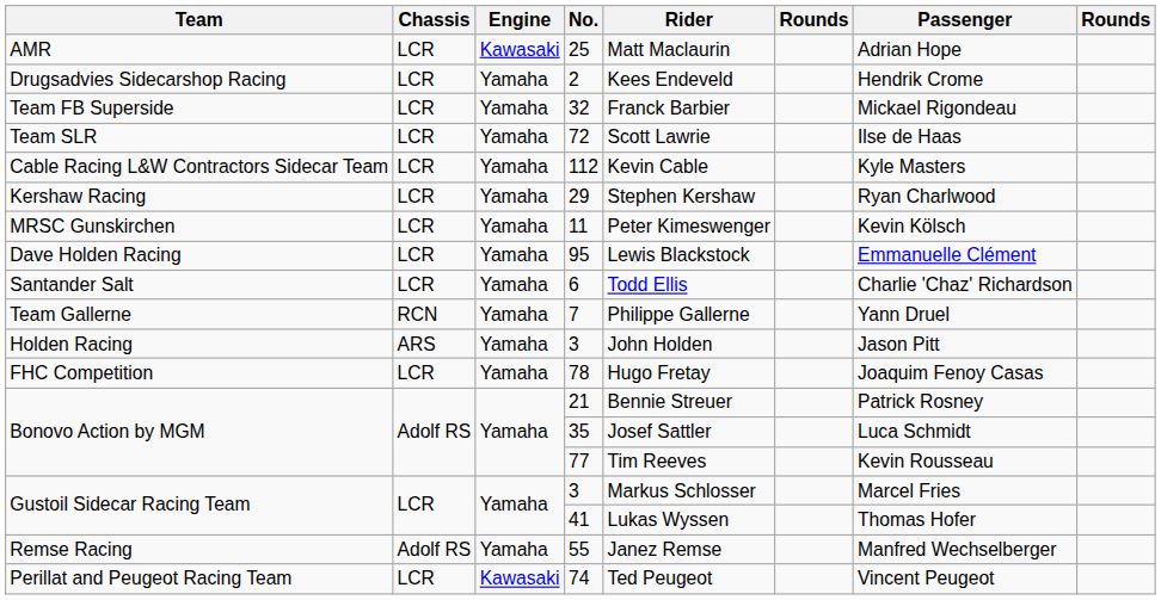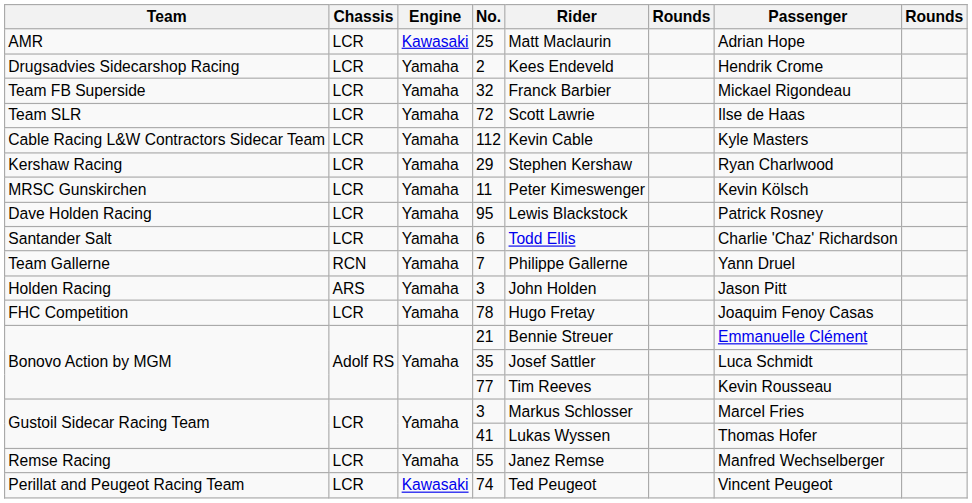 <table class="wikitable" style="font-size: 85%;">
 <tr>
 <th>Team</th>
 <th>Chassis</th>
 <th>Engine</th>
 <th>No.</th>
 <th>Rider</th>
 <th>Rounds</th>
 <th>Passenger</th>
 <th>Rounds</th>
 </tr>
 <tr>
 <td> AMR</td>
 <td>LCR</td>
 <td><a href='#'>Kawasaki</a></td>
 <td>25</td>
 <td> Matt Maclaurin</td>
 <td></td>
 <td> Adrian Hope</td>
 <td></td>
 </tr>
 <tr>
 <td> Drugsadvies Sidecarshop Racing</td>
 <td>LCR</td>
 <td>Yamaha</td>
 <td>2</td>
 <td> Kees Endeveld</td>
 <td></td>
 <td> Hendrik Crome</td>
 <td></td>
 </tr>
 <tr>
 <td> Team FB Superside</td>
 <td>LCR</td>
 <td>Yamaha</td>
 <td>32</td>
 <td> Franck Barbier</td>
 <td></td>
 <td> Mickael Rigondeau</td>
 <td></td>
 </tr>
 <tr>
 <td> Team SLR</td>
 <td>LCR</td>
 <td>Yamaha</td>
 <td>72</td>
 <td> Scott Lawrie</td>
 <td></td>
 <td> Ilse de Haas</td>
 <td></td>
 </tr>
 <tr>
 <td> Cable Racing L&W Contractors Sidecar Team</td>
 <td>LCR</td>
 <td>Yamaha</td>
 <td>112</td>
 <td> Kevin Cable</td>
 <td></td>
 <td> Kyle Masters</td>
 <td></td>
 </tr>
 <tr>
 <td> Kershaw Racing</td>
 <td>LCR</td>
 <td>Yamaha</td>
 <td>29</td>
 <td> Stephen Kershaw</td>
 <td></td>
 <td> Ryan Charlwood</td>
 <td></td>
 </tr>
 <tr>
 <td> MRSC Gunskirchen</td>
 <td>LCR</td>
 <td>Yamaha</td>
 <td>11</td>
 <td> Peter Kimeswenger</td>
 <td></td>
 <td> Kevin Kölsch</td>
 <td></td>
 </tr>
 <tr>
 <td> Dave Holden Racing</td>
 <td>LCR</td>
 <td>Yamaha</td>
 <td>95</td>
 <td> Lewis Blackstock</td>
 <td></td>
-<td> <a href='#'>Emmanuelle Clément</a></td>
+<td> Patrick Rosney</td>
 <td></td>
 </tr>
 <tr>
 <td> Santander Salt</td>
 <td>LCR</td>
 <td>Yamaha</td>
 <td>6</td>
 <td> <a href='#'>Todd Ellis</a></td>
 <td></td>
 <td> Charlie 'Chaz' Richardson</td>
 <td></td>
 </tr>
 <tr>
 <td> Team Gallerne</td>
 <td>RCN</td>
 <td>Yamaha</td>
 <td>7</td>
 <td> Philippe Gallerne</td>
 <td></td>
 <td> Yann Druel</td>
 <td></td>
 </tr>
 <tr>
 <td> Holden Racing</td>
 <td>ARS</td>
 <td>Yamaha</td>
 <td>3</td>
 <td> John Holden</td>
 <td></td>
 <td> Jason Pitt</td>
 <td></td>
 </tr>
 <tr>
 <td> FHC Competition</td>
 <td>LCR</td>
 <td>Yamaha</td>
 <td>78</td>
 <td> Hugo Fretay</td>
 <td></td>
 <td> Joaquim Fenoy Casas</td>
 <td></td>
 </tr>
 <tr>
 <td rowspan="3"> Bonovo Action by MGM</td>
 <td rowspan="3">Adolf RS</td>
 <td rowspan="3">Yamaha</td>
 <td>21</td>
 <td> Bennie Streuer</td>
 <td></td>
-<td> Patrick Rosney</td>
+<td> <a href='#'>Emmanuelle Clément</a></td>
 <td></td>
 </tr>
 <tr>
 <td>35</td>
 <td> Josef Sattler</td>
 <td></td>
 <td> Luca Schmidt</td>
 <td></td>
 </tr>
 <tr>
 <td>77</td>
 <td> Tim Reeves</td>
 <td></td>
 <td> Kevin Rousseau</td>
 <td></td>
 </tr>
 <tr>
 <td rowspan="2"> Gustoil Sidecar Racing Team</td>
 <td rowspan="2">LCR</td>
 <td rowspan="2">Yamaha</td>
 <td>3</td>
 <td> Markus Schlosser</td>
 <td></td>
 <td> Marcel Fries</td>
 <td></td>
 </tr>
 <tr>
 <td>41</td>
 <td> Lukas Wyssen</td>
 <td></td>
 <td> Thomas Hofer</td>
 <td></td>
 </tr>
 <tr>
 <td> Remse Racing</td>
-<td>Adolf RS</td>
+<td>LCR</td>
 <td>Yamaha</td>
 <td>55</td>
 <td> Janez Remse</td>
 <td></td>
 <td> Manfred Wechselberger</td>
 <td></td>
 </tr>
 <tr>
 <td> Perillat and Peugeot Racing Team</td>
 <td>LCR</td>
 <td><a href='#'>Kawasaki</a></td>
 <td>74</td>
 <td> Ted Peugeot</td>
 <td></td>
 <td> Vincent Peugeot</td>
 <td></td>
 </tr>
 </table>
